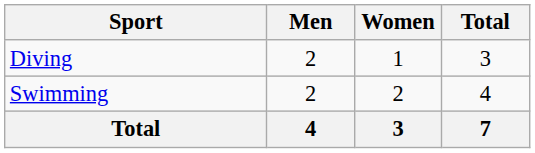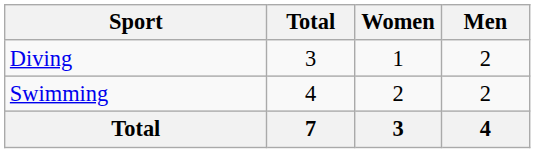 <table class="wikitable sortable" style="text-align:center;">
 <tr>
 <th width=180>Sport</th>
+<th width=55>Total</th>
+<th width=55>Women</th>
 <th width=55>Men</th>
-<th width=55>Women</th>
-<th width=55>Total</th>
 </tr>
 <tr>
 <td align=left><a href='#'>Diving</a></td>
+<td>3</td>
+<td>1</td>
 <td>2</td>
-<td>1</td>
-<td>3</td>
 </tr>
 <tr>
 <td align=left><a href='#'>Swimming</a></td>
+<td>4</td>
 <td>2</td>
 <td>2</td>
-<td>4</td>
 </tr>
 <tr>
 <th>Total</th>
+<th>7</th>
+<th>3</th>
 <th>4</th>
-<th>3</th>
-<th>7</th>
 </tr>
 </table>
